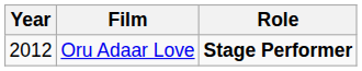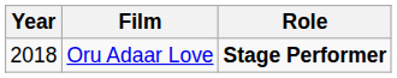 <table class="wikitable">
 <tr>
 <th>Year</th>
 <th>Film</th>
 <th>Role</th>
 </tr>
 <tr>
-<td>2012</td>
+<td>2018</td>
 <td><a href='#'>Oru Adaar Love</a></td>
 <td><strong>Stage Performer</strong></td>
 </tr>
 </table>
